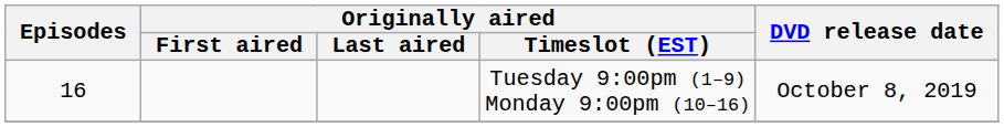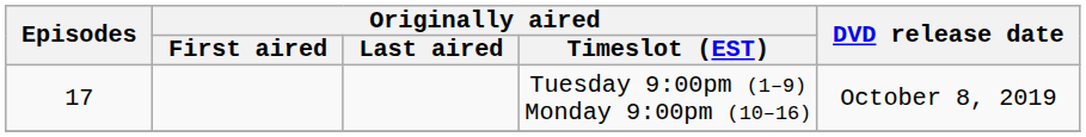 <table class="wikitable plainrowheaders" style="text-align:center;">
 <tr>
 <th style="padding:0 8px;" rowspan="2">Episodes</th>
 <th style="padding:0 8px;" colspan="3">Originally aired</th>
 <th scope="col" style="padding:0 8px" rowspan="2"><a href='#'>DVD</a> release date</th>
 </tr>
 <tr>
 <th style="padding:0 8px;">First aired</th>
 <th style="padding:0 8px;">Last aired</th>
 <th style="padding:0 8px;">Timeslot (<a href='#'>EST</a>)</th>
 </tr>
 <tr>
-<td>16</td>
+<td>17</td>
 <td></td>
 <td></td>
 <td>Tuesday 9:00pm <small>(1–9)</small> <br> Monday 9:00pm <small>(10–16)</small></td>
 <td colspan="3">October 8, 2019</td>
 </tr>
 <tr>
 </tr>
 </table>
